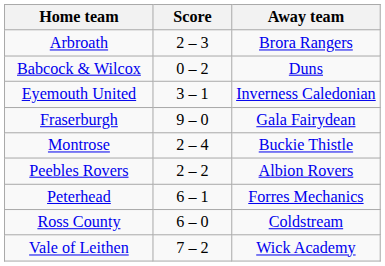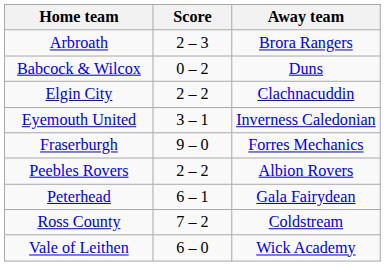 <table class="wikitable" style="text-align: center">
 <tr>
 <th width=140>Home team</th>
 <th width=70>Score</th>
 <th width=140>Away team</th>
 </tr>
 <tr>
 <td><a href='#'>Arbroath</a></td>
 <td>2 – 3</td>
 <td><a href='#'>Brora Rangers</a></td>
 </tr>
 <tr>
 <td><a href='#'>Babcock & Wilcox</a></td>
 <td>0 – 2</td>
 <td><a href='#'>Duns</a></td>
 </tr>
 <tr>
+<td><a href='#'>Elgin City</a></td>
+<td>2 – 2</td>
+<td><a href='#'>Clachnacuddin</a></td>
+</tr>
+<tr>
 <td><a href='#'>Eyemouth United</a></td>
 <td>3 – 1</td>
 <td><a href='#'>Inverness Caledonian</a></td>
 </tr>
 <tr>
 <td><a href='#'>Fraserburgh</a></td>
 <td>9 – 0</td>
-<td><a href='#'>Gala Fairydean</a></td>
-</tr>
-<tr>
-<td><a href='#'>Montrose</a></td>
-<td>2 – 4</td>
-<td><a href='#'>Buckie Thistle</a></td>
+<td><a href='#'>Forres Mechanics</a></td>
 </tr>
 <tr>
 <td><a href='#'>Peebles Rovers</a></td>
 <td>2 – 2</td>
 <td><a href='#'>Albion Rovers</a></td>
 </tr>
 <tr>
 <td><a href='#'>Peterhead</a></td>
 <td>6 – 1</td>
-<td><a href='#'>Forres Mechanics</a></td>
+<td><a href='#'>Gala Fairydean</a></td>
 </tr>
 <tr>
 <td><a href='#'>Ross County</a></td>
-<td>6 – 0</td>
+<td>7 – 2</td>
 <td><a href='#'>Coldstream</a></td>
 </tr>
 <tr>
 <td><a href='#'>Vale of Leithen</a></td>
-<td>7 – 2</td>
+<td>6 – 0</td>
 <td><a href='#'>Wick Academy</a></td>
 </tr>
 </table>
